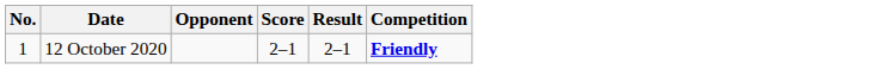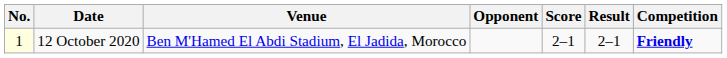 <table class="wikitable sortable">
 <tr>
 <th scope=col>No.</th>
 <th scope=col>Date</th>
+<th scope=col>Venue</th>
 <th scope=col>Opponent</th>
 <th scope=col>Score</th>
 <th scope=col>Result</th>
 <th scope=col>Competition</th>
 </tr>
 <tr>
-<td align=center>1</td>
+<td align=center style="background: lightyellow;">1</td>
 <td>12 October 2020</td>
+<td><a href='#'>Ben M'Hamed El Abdi Stadium</a>, <a href='#'>El Jadida</a>, Morocco</td>
 <td></td>
 <td align=center>2–1</td>
 <td align=center>2–1</td>
 <td><strong><a href='#'>Friendly</a></strong></td>
 </tr>
 </table>
